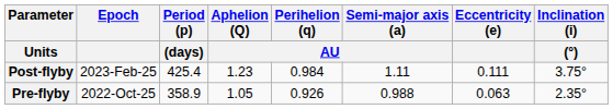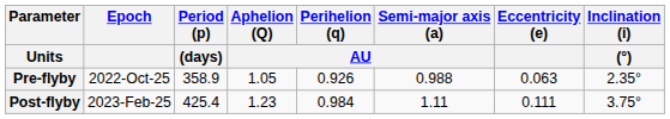 <table class=wikitable style="font-size: 0.9em;">
 <tr valign=top>
 <th>Parameter</th>
 <th><a href='#'>Epoch</a></th>
 <th><a href='#'>Period</a><br>(p)</th>
 <th><a href='#'>Aphelion</a><br>(Q)</th>
 <th><a href='#'>Perihelion</a><br>(q)</th>
 <th><a href='#'>Semi-major axis</a><br>(a)</th>
 <th><a href='#'>Eccentricity</a><br>(e)</th>
 <th><a href='#'>Inclination</a><br>(i)</th>
 </tr>
 <tr valign=top>
 <th>Units</th>
 <th></th>
 <th>(days)</th>
 <th colspan=3><a href='#'>AU</a></th>
 <th></th>
 <th>(°)</th>
 </tr>
 <tr align=center>
+<th>Pre-flyby</th>
+<td>2022-Oct-25</td>
+<td>358.9</td>
+<td>1.05</td>
+<td>0.926</td>
+<td>0.988</td>
+<td>0.063</td>
+<td>2.35°</td>
+</tr>
+<tr align=center>
 <th>Post-flyby</th>
 <td>2023-Feb-25</td>
 <td>425.4</td>
 <td>1.23</td>
 <td>0.984</td>
 <td>1.11</td>
 <td>0.111</td>
 <td>3.75°</td>
 </tr>
-<tr align=center>
-<th>Pre-flyby</th>
-<td>2022-Oct-25</td>
-<td>358.9</td>
-<td>1.05</td>
-<td>0.926</td>
-<td>0.988</td>
-<td>0.063</td>
-<td>2.35°</td>
-</tr>
 </table>
